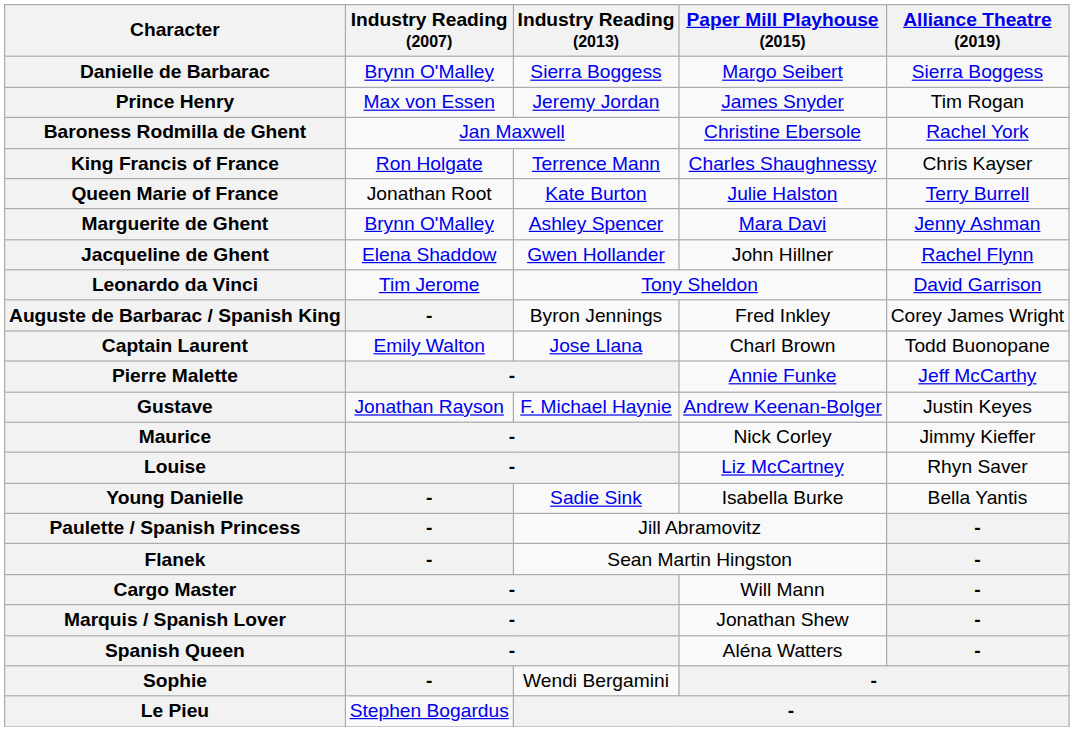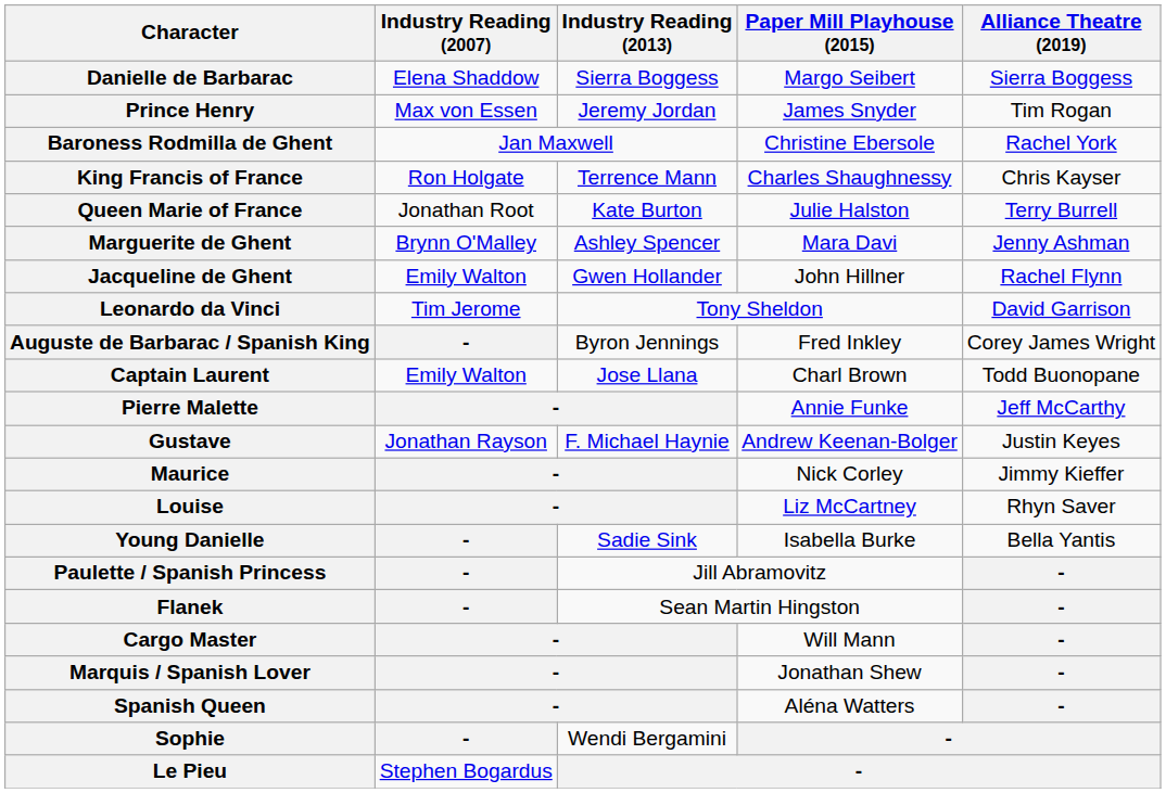 <table class="wikitable" style="width:1000;">
 <tr>
 <th>Character</th>
 <th>Industry Reading <br><small>(2007)</small></th>
 <th>Industry Reading <br><small>(2013)</small></th>
 <th><a href='#'>Paper Mill Playhouse</a> <br><small>(2015)</small></th>
 <th><a href='#'>Alliance Theatre</a> <br><small>(2019)</small></th>
 </tr>
 <tr>
 <th>Danielle de Barbarac</th>
-<td colspan=1 align="center"><a href='#'>Brynn O'Malley</a></td>
+<td colspan=1 align="center"><a href='#'>Elena Shaddow</a></td>
 <td colspan=1 align="center"><a href='#'>Sierra Boggess</a></td>
 <td colspan=1 align="center"><a href='#'>Margo Seibert</a></td>
 <td colspan=1 align="center"><a href='#'>Sierra Boggess</a></td>
 </tr>
 <tr>
 <th>Prince Henry</th>
 <td colspan=1 align="center"><a href='#'>Max von Essen</a></td>
 <td colspan=1 align="center"><a href='#'>Jeremy Jordan</a></td>
 <td colspan=1 align="center"><a href='#'>James Snyder</a></td>
 <td colspan=1 align="center">Tim Rogan</td>
 </tr>
 <tr>
 <th>Baroness Rodmilla de Ghent</th>
 <td colspan=2 align="center"><a href='#'>Jan Maxwell</a></td>
 <td colspan=1 align="center"><a href='#'>Christine Ebersole</a></td>
 <td colspan=1 align="center"><a href='#'>Rachel York</a></td>
 </tr>
 <tr>
 <th>King Francis of France</th>
 <td colspan=1 align="center"><a href='#'>Ron Holgate</a></td>
 <td colspan=1 align="center"><a href='#'>Terrence Mann</a></td>
 <td colspan=1 align="center"><a href='#'>Charles Shaughnessy</a></td>
 <td colspan=1 align="center">Chris Kayser</td>
 </tr>
 <tr>
 <th>Queen Marie of France</th>
 <td colspan=1 align="center">Jonathan Root</td>
 <td colspan=1 align="center"><a href='#'>Kate Burton</a></td>
 <td colspan=1 align="center"><a href='#'>Julie Halston</a></td>
 <td colspan=1 align="center"><a href='#'>Terry Burrell</a></td>
 </tr>
 <tr>
 <th>Marguerite de Ghent</th>
 <td colspan=1 align="center"><a href='#'>Brynn O'Malley</a></td>
 <td colspan=1 align="center"><a href='#'>Ashley Spencer</a></td>
 <td colspan=1 align="center"><a href='#'>Mara Davi</a></td>
 <td colspan=1 align="center"><a href='#'>Jenny Ashman</a></td>
 </tr>
 <tr>
 <th>Jacqueline de Ghent</th>
-<td colspan=1 align="center"><a href='#'>Elena Shaddow</a></td>
+<td colspan=1 align="center"><a href='#'>Emily Walton</a></td>
 <td colspan=1 align="center"><a href='#'>Gwen Hollander</a></td>
 <td colspan=1 align="center">John Hillner</td>
 <td colspan=1 align="center"><a href='#'>Rachel Flynn</a></td>
 </tr>
 <tr>
 <th>Leonardo da Vinci</th>
 <td colspan=1 align="center"><a href='#'>Tim Jerome</a></td>
 <td colspan=2 align="center"><a href='#'>Tony Sheldon</a></td>
 <td colspan=1 align="center"><a href='#'>David Garrison</a></td>
 </tr>
 <tr>
 <th>Auguste de Barbarac / Spanish King</th>
 <th colspan=1 align="center">-</th>
 <td colspan=1 align="center">Byron Jennings</td>
 <td colspan=1 align="center">Fred Inkley</td>
 <td colspan=1 align="center">Corey James Wright</td>
 </tr>
 <tr>
 <th>Captain Laurent</th>
 <td colspan=1 align="center"><a href='#'>Emily Walton</a></td>
 <td colspan=1 align="center"><a href='#'>Jose Llana</a></td>
 <td colspan=1 align="center">Charl Brown</td>
 <td colspan=1 align="center">Todd Buonopane</td>
 </tr>
 <tr>
 <th>Pierre Malette</th>
 <th colspan=2 align="center">-</th>
 <td colspan=1 align="center"><a href='#'>Annie Funke</a></td>
 <td colspan=1 align="center"><a href='#'>Jeff McCarthy</a></td>
 </tr>
 <tr>
 <th>Gustave</th>
 <td colspan=1 align="center"><a href='#'>Jonathan Rayson</a></td>
 <td colspan=1 align="center"><a href='#'>F. Michael Haynie</a></td>
 <td colspan=1 align="center"><a href='#'>Andrew Keenan-Bolger</a></td>
 <td colspan=1 align="center">Justin Keyes</td>
 </tr>
 <tr>
 <th>Maurice</th>
 <th colspan=2 align="center">-</th>
 <td colspan=1 align="center">Nick Corley</td>
 <td colspan=1 align="center">Jimmy Kieffer</td>
 </tr>
 <tr>
 <th>Louise</th>
 <th colspan=2 align="center">-</th>
 <td colspan=1 align="center"><a href='#'>Liz McCartney</a></td>
 <td colspan=1 align="center">Rhyn Saver</td>
 </tr>
 <tr>
 <th>Young Danielle</th>
 <th colspan=1 align="center">-</th>
 <td colspan=1 align="center"><a href='#'>Sadie Sink</a></td>
 <td colspan=1 align="center">Isabella Burke</td>
 <td colspan=1 align="center">Bella Yantis</td>
 </tr>
 <tr>
 <th>Paulette / Spanish Princess</th>
 <th colspan=1 align="center">-</th>
 <td colspan=2 align="center">Jill Abramovitz</td>
 <th colspan=1 align="center">-</th>
 </tr>
 <tr>
 <th>Flanek</th>
 <th colspan=1 align="center">-</th>
 <td colspan=2 align="center">Sean Martin Hingston</td>
 <th colspan=2 align="center">-</th>
 </tr>
 <tr>
 <th>Cargo Master</th>
 <th colspan=2 align="center">-</th>
 <td colspan=1 align="center">Will Mann</td>
 <th colspan=1 align="center">-</th>
 </tr>
 <tr>
 <th>Marquis / Spanish Lover</th>
 <th colspan=2 align="center">-</th>
 <td colspan=1 align="center">Jonathan Shew</td>
 <th colspan=1 align="center">-</th>
 </tr>
 <tr>
 <th>Spanish Queen</th>
 <th colspan=2 align="center">-</th>
 <td colspan=1 align="center">Aléna Watters</td>
 <th colspan=1 align="center">-</th>
 </tr>
 <tr>
 <th>Sophie</th>
 <th colspan=1 align="center">-</th>
 <td colspan=1 align="center">Wendi Bergamini</td>
 <th colspan=2 align="center">-</th>
 </tr>
 <tr>
 <th>Le Pieu</th>
 <td colspan=1 align="center"><a href='#'>Stephen Bogardus</a></td>
 <th colspan=3 align="center">-</th>
 </tr>
 </table>
